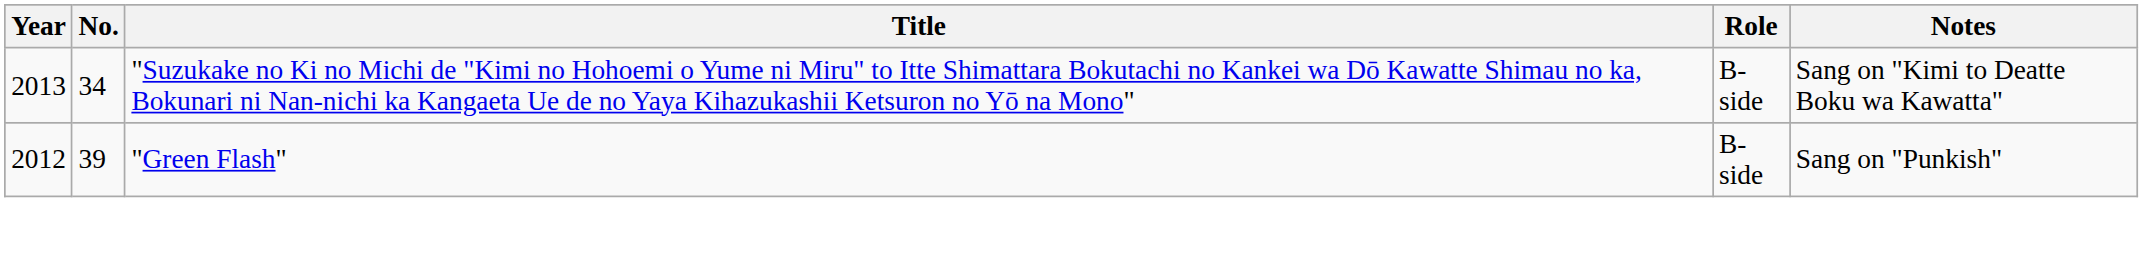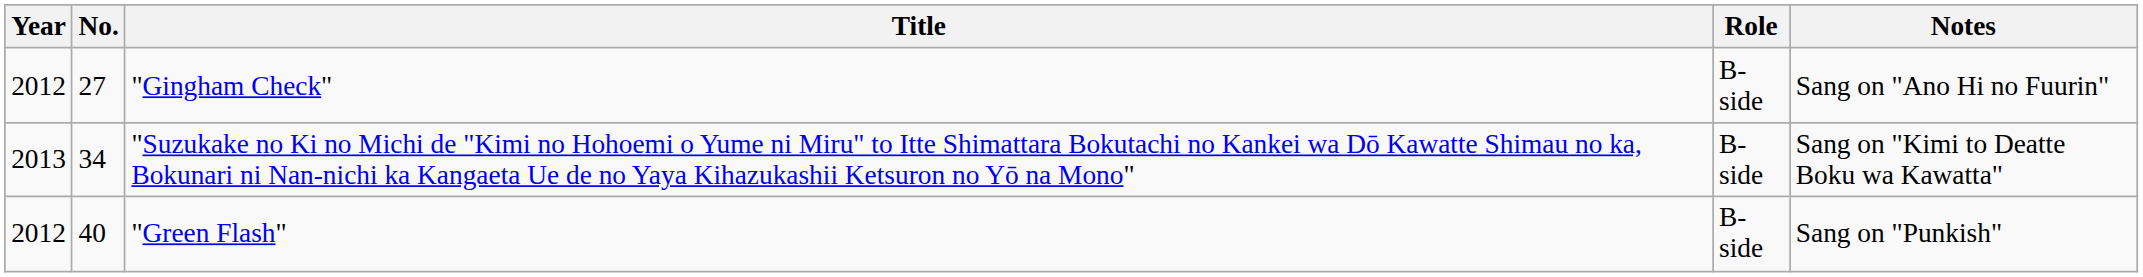 <table class="wikitable sortable">
 <tr>
 <th>Year</th>
 <th data-sort-type="number">No. </th>
 <th>Title </th>
 <th>Role </th>
 <th class="unsortable">Notes </th>
+</tr>
+<tr>
+<td rowspan="1">2012</td>
+<td>27</td>
+<td>"<a href='#'>Gingham Check</a>"</td>
+<td>B-side</td>
+<td>Sang on "Ano Hi no Fuurin"</td>
 </tr>
 <tr>
 <td rowspan="1">2013</td>
 <td>34</td>
 <td>"<a href='#'>Suzukake no Ki no Michi de "Kimi no Hohoemi o Yume ni Miru" to Itte Shimattara Bokutachi no Kankei wa Dō Kawatte Shimau no ka, Bokunari ni Nan-nichi ka Kangaeta Ue de no Yaya Kihazukashii Ketsuron no Yō na Mono</a>"</td>
 <td>B-side</td>
 <td>Sang on "Kimi to Deatte Boku wa Kawatta"</td>
 </tr>
 <tr>
 <td rowspan="1">2012</td>
-<td>39</td>
+<td>40</td>
 <td>"<a href='#'>Green Flash</a>"</td>
 <td>B-side</td>
 <td>Sang on "Punkish"</td>
 </tr>
 </table>
